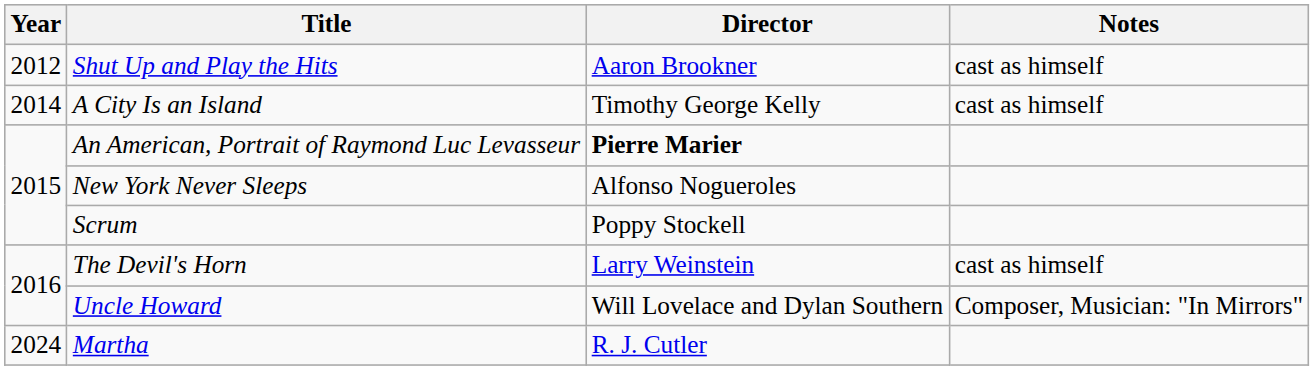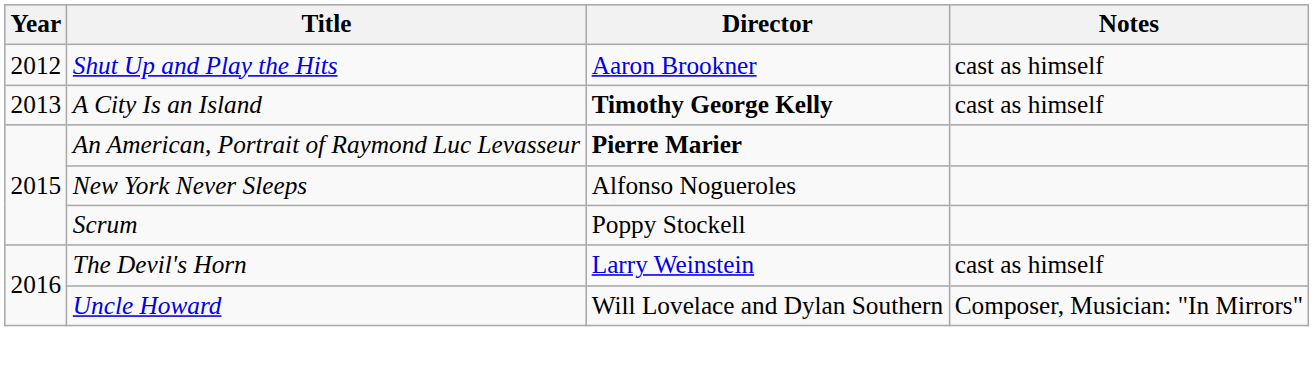 <table class="wikitable">
 <tr>
 <th>Year</th>
 <th>Title</th>
 <th>Director</th>
 <th>Notes</th>
 </tr>
 <tr>
 <td>2012</td>
 <td><em><a href='#'>Shut Up and Play the Hits</a></em></td>
 <td><a href='#'>Aaron Brookner</a></td>
 <td>cast as himself</td>
 </tr>
 <tr>
-<td>2014</td>
+<td>2013</td>
 <td><em>A City Is an Island</em></td>
-<td>Timothy George Kelly</td>
+<td><strong>Timothy George Kelly</strong></td>
 <td>cast as himself</td>
 </tr>
 <tr>
 <td rowspan="3">2015</td>
 <td><em>An American, Portrait of Raymond Luc Levasseur</em></td>
 <td><strong>Pierre Marier</strong></td>
 <td></td>
 </tr>
 <tr>
 <td><em>New York Never Sleeps</em></td>
 <td>Alfonso Nogueroles</td>
 <td></td>
 </tr>
 <tr>
 <td><em>Scrum</em></td>
 <td>Poppy Stockell</td>
 <td></td>
 </tr>
 <tr>
 <td rowspan="2">2016</td>
 <td><em>The Devil's Horn</em></td>
 <td><a href='#'>Larry Weinstein</a></td>
 <td>cast as himself</td>
 </tr>
 <tr>
 <td><em><a href='#'>Uncle Howard</a></em></td>
 <td>Will Lovelace and Dylan Southern</td>
 <td>Composer, Musician: "In Mirrors"</td>
 </tr>
-<tr>
-<td>2024</td>
-<td><em><a href='#'>Martha</a></em></td>
-<td><a href='#'>R. J. Cutler</a></td>
-<td></td>
-</tr>
 </table>
